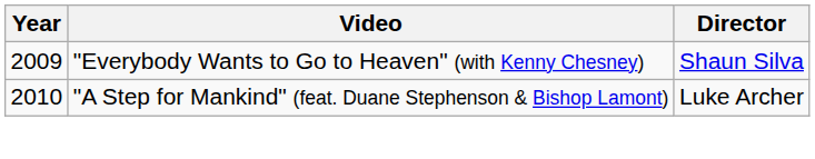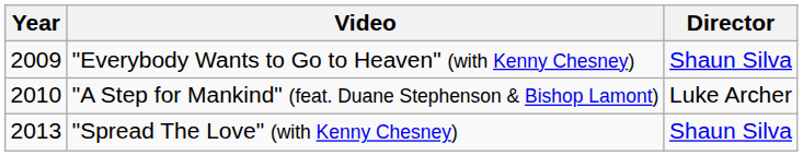 <table class="wikitable">
 <tr>
 <th>Year</th>
 <th>Video</th>
 <th>Director</th>
 </tr>
 <tr>
 <td>2009</td>
 <td align="left">"Everybody Wants to Go to Heaven" <small>(with <a href='#'>Kenny Chesney</a>)</small></td>
 <td><a href='#'>Shaun Silva</a></td>
 </tr>
 <tr>
 <td>2010</td>
 <td align="left">"A Step for Mankind" <small>(feat. Duane Stephenson & <a href='#'>Bishop Lamont</a>)</small></td>
 <td>Luke Archer</td>
 </tr>
+<tr>
+<td>2013</td>
+<td align="left">"Spread The Love" <small>(with <a href='#'>Kenny Chesney</a>)</small></td>
+<td><a href='#'>Shaun Silva</a></td>
+</tr>
 </table>
